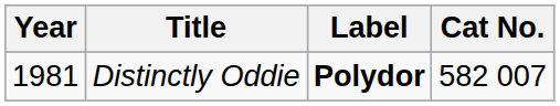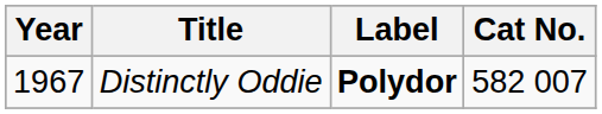 <table class="wikitable">
 <tr>
 <th>Year</th>
 <th>Title</th>
 <th>Label</th>
 <th>Cat No.</th>
 </tr>
 <tr>
-<td>1981</td>
+<td>1967</td>
 <td><em>Distinctly Oddie</em></td>
 <td><strong>Polydor</strong></td>
 <td>582 007</td>
 </tr>
 </table>
